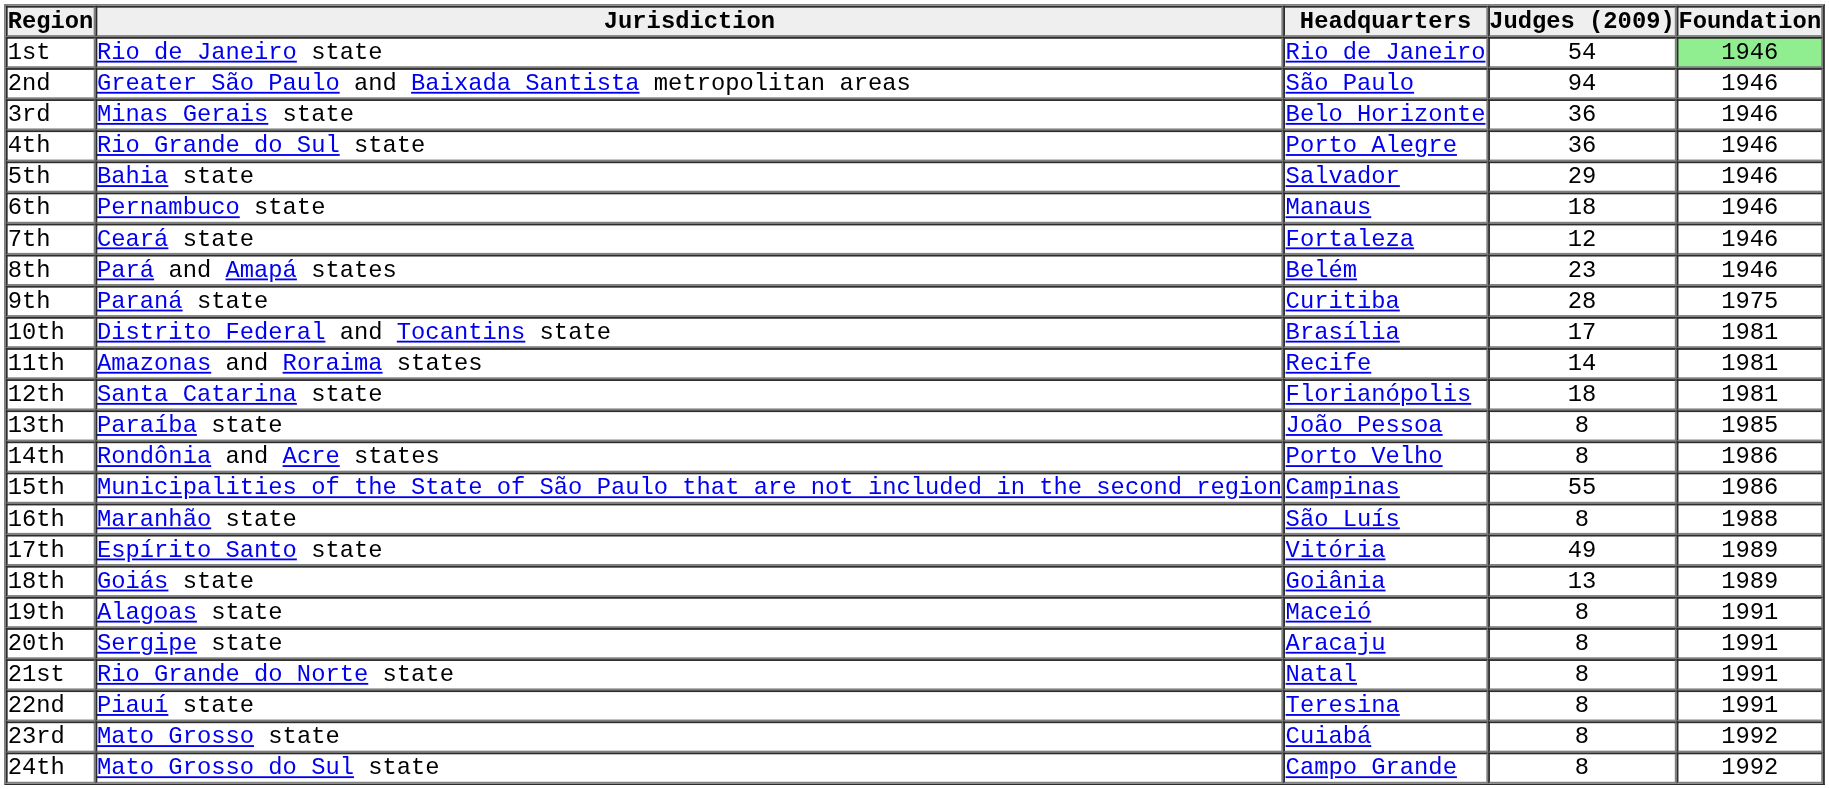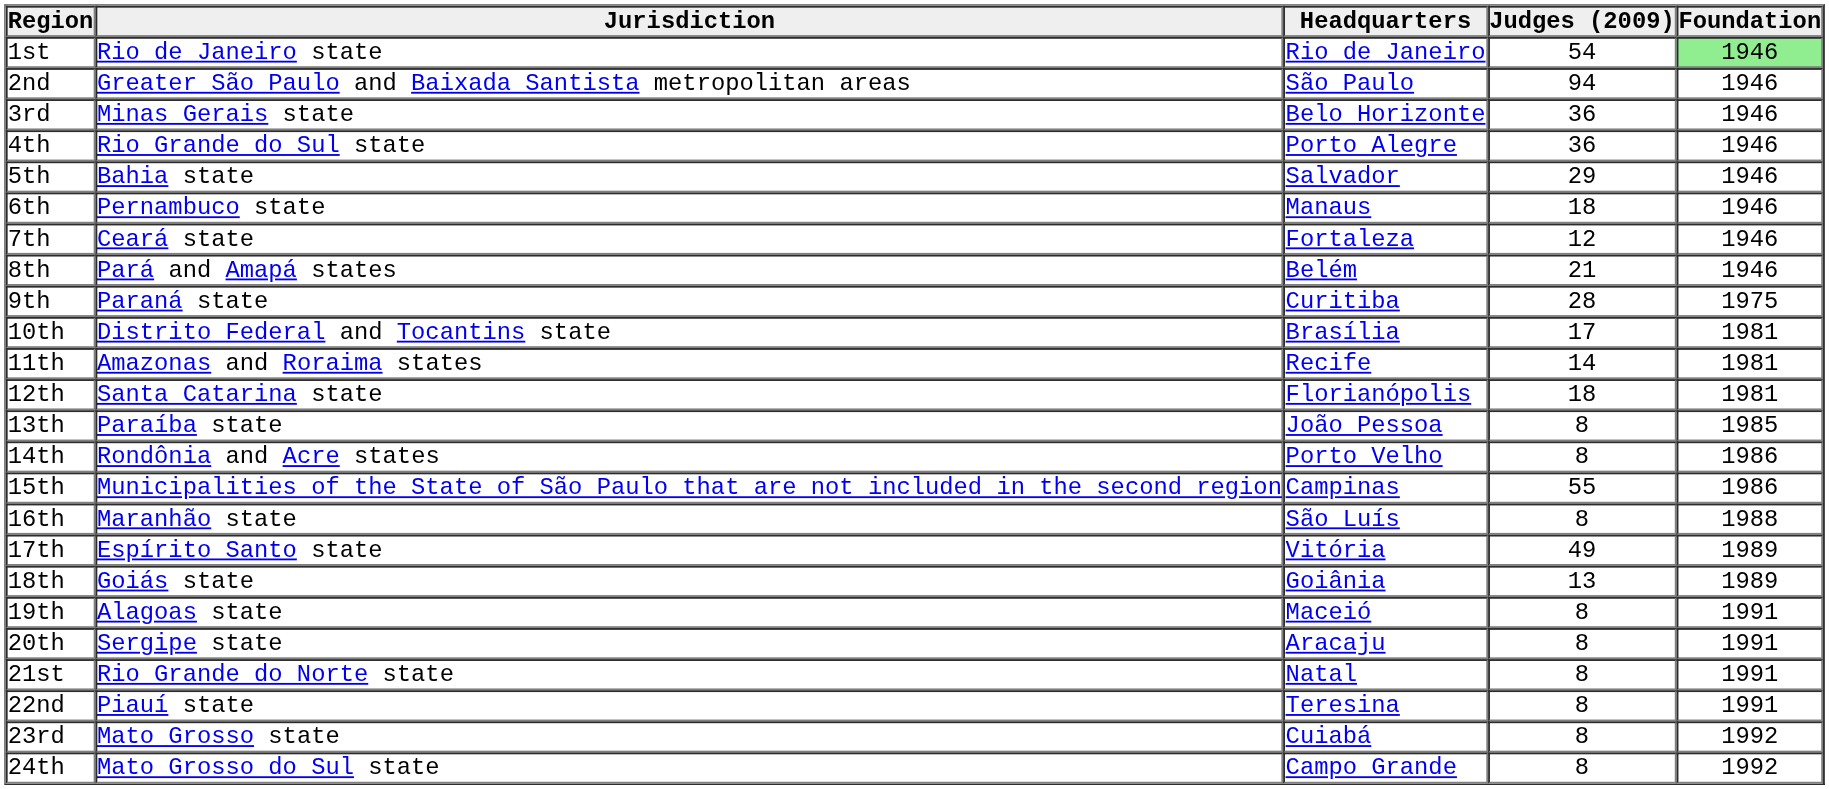 <table border="1" cellspacing="0" cellpadding="0">
 <tr style="background: #efefef;">
 <th><strong>Region</strong></th>
 <th><strong>Jurisdiction</strong></th>
 <th><strong>Headquarters</strong></th>
 <th align="center"><strong>Judges (2009)</strong></th>
 <th align="center"><strong>Foundation</strong></th>
 </tr>
 <tr>
 <td>1st</td>
 <td><a href='#'>Rio de Janeiro</a> state</td>
 <td><a href='#'>Rio de Janeiro</a></td>
 <td align="center">54</td>
 <td align="center" style="background: lightgreen;">1946</td>
 </tr>
 <tr>
 <td>2nd</td>
 <td><a href='#'>Greater São Paulo</a> and <a href='#'>Baixada Santista</a> metropolitan areas</td>
 <td><a href='#'>São Paulo</a></td>
 <td align="center">94</td>
 <td align="center">1946</td>
 </tr>
 <tr>
 <td>3rd</td>
 <td><a href='#'>Minas Gerais</a> state</td>
 <td><a href='#'>Belo Horizonte</a></td>
 <td align="center">36</td>
 <td align="center">1946</td>
 </tr>
 <tr>
 <td>4th</td>
 <td><a href='#'>Rio Grande do Sul</a> state</td>
 <td><a href='#'>Porto Alegre</a></td>
 <td align="center">36</td>
 <td align="center">1946</td>
 </tr>
 <tr>
 <td>5th</td>
 <td><a href='#'>Bahia</a> state</td>
 <td><a href='#'>Salvador</a></td>
 <td align="center">29</td>
 <td align="center">1946</td>
 </tr>
 <tr>
 <td>6th</td>
 <td><a href='#'>Pernambuco</a> state</td>
 <td><a href='#'>Manaus</a></td>
 <td align="center">18</td>
 <td align="center">1946</td>
 </tr>
 <tr>
 <td>7th</td>
 <td><a href='#'>Ceará</a> state</td>
 <td><a href='#'>Fortaleza</a></td>
 <td align="center">12</td>
 <td align="center">1946</td>
 </tr>
 <tr>
 <td>8th</td>
 <td><a href='#'>Pará</a> and <a href='#'>Amapá</a> states</td>
 <td><a href='#'>Belém</a></td>
-<td align="center">23</td>
+<td align="center">21</td>
 <td align="center">1946</td>
 </tr>
 <tr>
 <td>9th</td>
 <td><a href='#'>Paraná</a> state</td>
 <td><a href='#'>Curitiba</a></td>
 <td align="center">28</td>
 <td align="center">1975</td>
 </tr>
 <tr>
 <td>10th</td>
 <td><a href='#'>Distrito Federal</a> and <a href='#'>Tocantins</a> state</td>
 <td><a href='#'>Brasília</a></td>
 <td align="center">17</td>
 <td align="center">1981</td>
 </tr>
 <tr>
 <td>11th</td>
 <td><a href='#'>Amazonas</a> and <a href='#'>Roraima</a> states</td>
 <td><a href='#'>Recife</a></td>
 <td align="center">14</td>
 <td align="center">1981</td>
 </tr>
 <tr>
 <td>12th</td>
 <td><a href='#'>Santa Catarina</a> state</td>
 <td><a href='#'>Florianópolis</a></td>
 <td align="center">18</td>
 <td align="center">1981</td>
 </tr>
 <tr>
 <td>13th</td>
 <td><a href='#'>Paraíba</a> state</td>
 <td><a href='#'>João Pessoa</a></td>
 <td align="center">8</td>
 <td align="center">1985</td>
 </tr>
 <tr>
 <td>14th</td>
 <td><a href='#'>Rondônia</a> and <a href='#'>Acre</a> states</td>
 <td><a href='#'>Porto Velho</a></td>
 <td align="center">8</td>
 <td align="center">1986</td>
 </tr>
 <tr>
 <td>15th</td>
 <td><a href='#'>Municipalities of the State of São Paulo that are not included in the second region</a></td>
 <td><a href='#'>Campinas</a></td>
 <td align="center">55</td>
 <td align="center">1986</td>
 </tr>
 <tr>
 <td>16th</td>
 <td><a href='#'>Maranhão</a> state</td>
 <td><a href='#'>São Luís</a></td>
 <td align="center">8</td>
 <td align="center">1988</td>
 </tr>
 <tr>
 <td>17th</td>
 <td><a href='#'>Espírito Santo</a> state</td>
 <td><a href='#'>Vitória</a></td>
 <td align="center">49</td>
 <td align="center">1989</td>
 </tr>
 <tr>
 <td>18th</td>
 <td><a href='#'>Goiás</a> state</td>
 <td><a href='#'>Goiânia</a></td>
 <td align="center">13</td>
 <td align="center">1989</td>
 </tr>
 <tr>
 <td>19th</td>
 <td><a href='#'>Alagoas</a> state</td>
 <td><a href='#'>Maceió</a></td>
 <td align="center">8</td>
 <td align="center">1991</td>
 </tr>
 <tr>
 <td>20th</td>
 <td><a href='#'>Sergipe</a> state</td>
 <td><a href='#'>Aracaju</a></td>
 <td align="center">8</td>
 <td align="center">1991</td>
 </tr>
 <tr>
 <td>21st</td>
 <td><a href='#'>Rio Grande do Norte</a> state</td>
 <td><a href='#'>Natal</a></td>
 <td align="center">8</td>
 <td align="center">1991</td>
 </tr>
 <tr>
 <td>22nd</td>
 <td><a href='#'>Piauí</a> state</td>
 <td><a href='#'>Teresina</a></td>
 <td align="center">8</td>
 <td align="center">1991</td>
 </tr>
 <tr>
 <td>23rd</td>
 <td><a href='#'>Mato Grosso</a> state</td>
 <td><a href='#'>Cuiabá</a></td>
 <td align="center">8</td>
 <td align="center">1992</td>
 </tr>
 <tr>
 <td>24th</td>
 <td><a href='#'>Mato Grosso do Sul</a> state</td>
 <td><a href='#'>Campo Grande</a></td>
 <td align="center">8</td>
 <td align="center">1992</td>
 </tr>
 </table>
